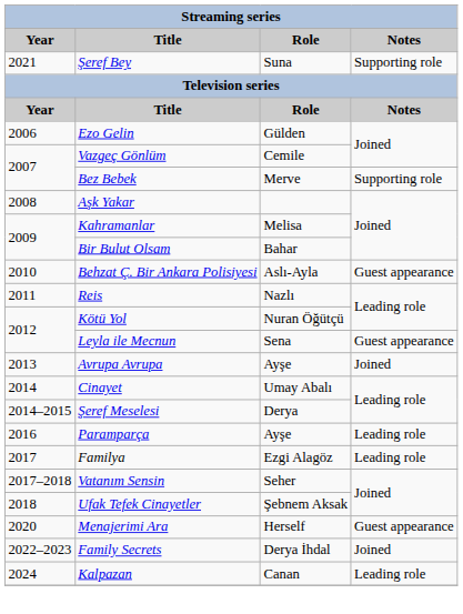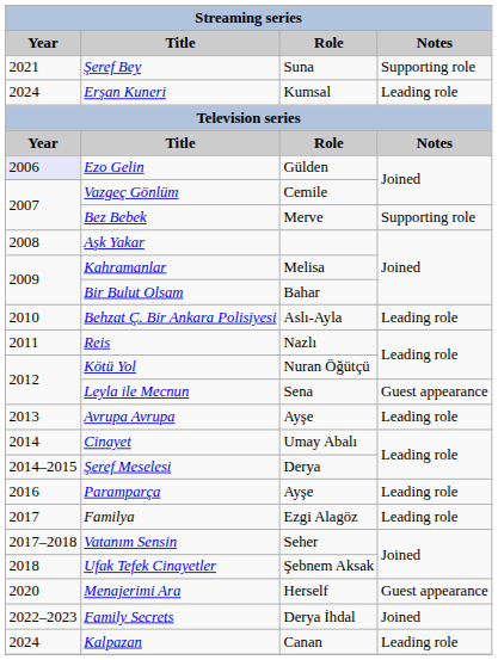 <table class="wikitable" style="font-size:90%">
 <tr>
 <th colspan="4" style="background:LightSteelBlue">Streaming series</th>
 </tr>
 <tr>
 <th style="background:#CCCCCC">Year</th>
 <th style="background:#CCCCCC">Title</th>
 <th style="background:#CCCCCC">Role</th>
 <th style="background:#CCCCCC">Notes</th>
 </tr>
 <tr>
 <td>2021</td>
 <td><em><a href='#'>Şeref Bey</a></em></td>
 <td>Suna</td>
 <td>Supporting role</td>
 </tr>
 <tr>
+<td>2024</td>
+<td><em><a href='#'>Erşan Kuneri</a></em></td>
+<td>Kumsal</td>
+<td>Leading role</td>
+</tr>
+<tr>
 <th colspan="4" style="background:LightSteelBlue">Television series</th>
 </tr>
 <tr>
 <th style="background:#CCCCCC">Year</th>
 <th style="background:#CCCCCC">Title</th>
 <th style="background:#CCCCCC">Role</th>
 <th style="background:#CCCCCC">Notes</th>
 </tr>
 <tr>
-<td>2006</td>
+<td style="background: lavender;">2006</td>
 <td><a href='#'><em>Ezo Gelin</em></a></td>
 <td>Gülden</td>
 <td rowspan="2">Joined</td>
 </tr>
 <tr>
 <td rowspan="2">2007</td>
 <td><em><a href='#'>Vazgeç Gönlüm</a></em></td>
 <td>Cemile</td>
 </tr>
 <tr>
 <td><em><a href='#'>Bez Bebek</a></em></td>
 <td>Merve</td>
 <td>Supporting role</td>
 </tr>
 <tr>
 <td>2008</td>
 <td><em><a href='#'>Aşk Yakar</a></em></td>
 <td></td>
 <td rowspan="3">Joined</td>
 </tr>
 <tr>
 <td rowspan="2">2009</td>
 <td><em><a href='#'>Kahramanlar</a></em></td>
 <td>Melisa</td>
 </tr>
 <tr>
 <td><em><a href='#'>Bir Bulut Olsam</a></em></td>
 <td>Bahar</td>
 </tr>
 <tr>
 <td>2010</td>
 <td><em><a href='#'>Behzat Ç. Bir Ankara Polisiyesi</a></em></td>
 <td>Aslı-Ayla</td>
-<td>Guest appearance</td>
+<td>Leading role</td>
 </tr>
 <tr>
 <td>2011</td>
 <td><em><a href='#'>Reis</a></em></td>
 <td>Nazlı</td>
 <td rowspan="2">Leading role</td>
 </tr>
 <tr>
 <td rowspan="2">2012</td>
 <td><em><a href='#'>Kötü Yol</a></em></td>
 <td>Nuran Öğütçü</td>
 </tr>
 <tr>
 <td><em><a href='#'>Leyla ile Mecnun</a></em></td>
 <td>Sena</td>
 <td>Guest appearance</td>
 </tr>
 <tr>
 <td>2013</td>
 <td><em><a href='#'>Avrupa Avrupa</a></em></td>
 <td>Ayşe</td>
-<td>Joined</td>
+<td>Leading role</td>
 </tr>
 <tr>
 <td>2014</td>
 <td><em><a href='#'>Cinayet</a></em></td>
 <td>Umay Abalı</td>
 <td rowspan="2">Leading role</td>
 </tr>
 <tr>
 <td>2014–2015</td>
 <td><em><a href='#'>Şeref Meselesi</a></em></td>
 <td>Derya</td>
 </tr>
 <tr>
 <td>2016</td>
 <td><em><a href='#'>Paramparça</a></em></td>
 <td>Ayşe</td>
 <td>Leading role</td>
 </tr>
 <tr>
 <td>2017</td>
 <td><em>Familya</em></td>
 <td>Ezgi Alagöz</td>
 <td>Leading role</td>
 </tr>
 <tr>
 <td>2017–2018</td>
 <td><em><a href='#'>Vatanım Sensin</a></em></td>
 <td>Seher</td>
 <td rowspan="2">Joined</td>
 </tr>
 <tr>
 <td>2018</td>
 <td><em><a href='#'>Ufak Tefek Cinayetler</a></em></td>
 <td>Şebnem Aksak</td>
 </tr>
 <tr>
 <td>2020</td>
 <td><em><a href='#'>Menajerimi Ara</a></em></td>
 <td>Herself</td>
 <td>Guest appearance</td>
 </tr>
 <tr>
 <td>2022–2023</td>
 <td><em><a href='#'>Family Secrets</a></em></td>
 <td>Derya İhdal</td>
 <td>Joined</td>
 </tr>
 <tr>
 <td>2024</td>
 <td><em><a href='#'>Kalpazan</a></em></td>
 <td>Canan</td>
 <td>Leading role</td>
 </tr>
 <tr>
 </tr>
 </table>
